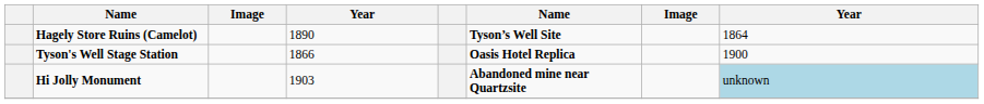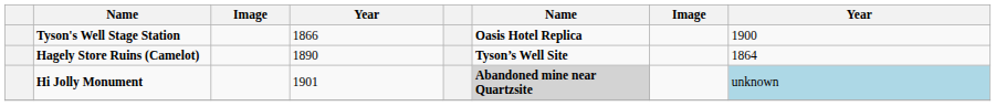 <table class="wikitable sortable" style="width:98%">
 <tr>
 <th></th>
 <th width = 18% >Name</th>
 <th width = 8% class="unsortable" >Image</th>
 <th>Year</th>
 <th></th>
 <th width = 18% >Name</th>
 <th width = 8% class="unsortable" >Image</th>
 <th>Year</th>
 </tr>
 <tr ->
 <th></th>
+<td><strong>Tyson's Well Stage Station</strong></td>
+<td></td>
+<td>1866</td>
+<th></th>
+<td><strong>Oasis Hotel Replica</strong></td>
+<td></td>
+<td>1900</td>
+</tr>
+<tr ->
+<th></th>
 <td><strong>Hagely Store Ruins (Camelot)</strong></td>
 <td></td>
 <td>1890</td>
 <th></th>
 <td><strong>Tyson’s Well Site</strong></td>
 <td></td>
 <td>1864</td>
 </tr>
 <tr ->
 <th></th>
-<td><strong>Tyson's Well Stage Station</strong></td>
-<td></td>
-<td>1866</td>
-<th></th>
-<td><strong>Oasis Hotel Replica</strong></td>
-<td></td>
-<td>1900</td>
-</tr>
-<tr ->
-<th></th>
 <td><strong>Hi Jolly Monument</strong></td>
 <td></td>
-<td>1903</td>
+<td>1901</td>
 <th></th>
-<td><strong>Abandoned mine near Quartzsite</strong></td>
+<td style="background: lightgrey;"><strong>Abandoned mine near Quartzsite</strong></td>
 <td></td>
 <td style="background: lightblue;">unknown</td>
 </tr>
 <tr ->
 </tr>
 </table>
